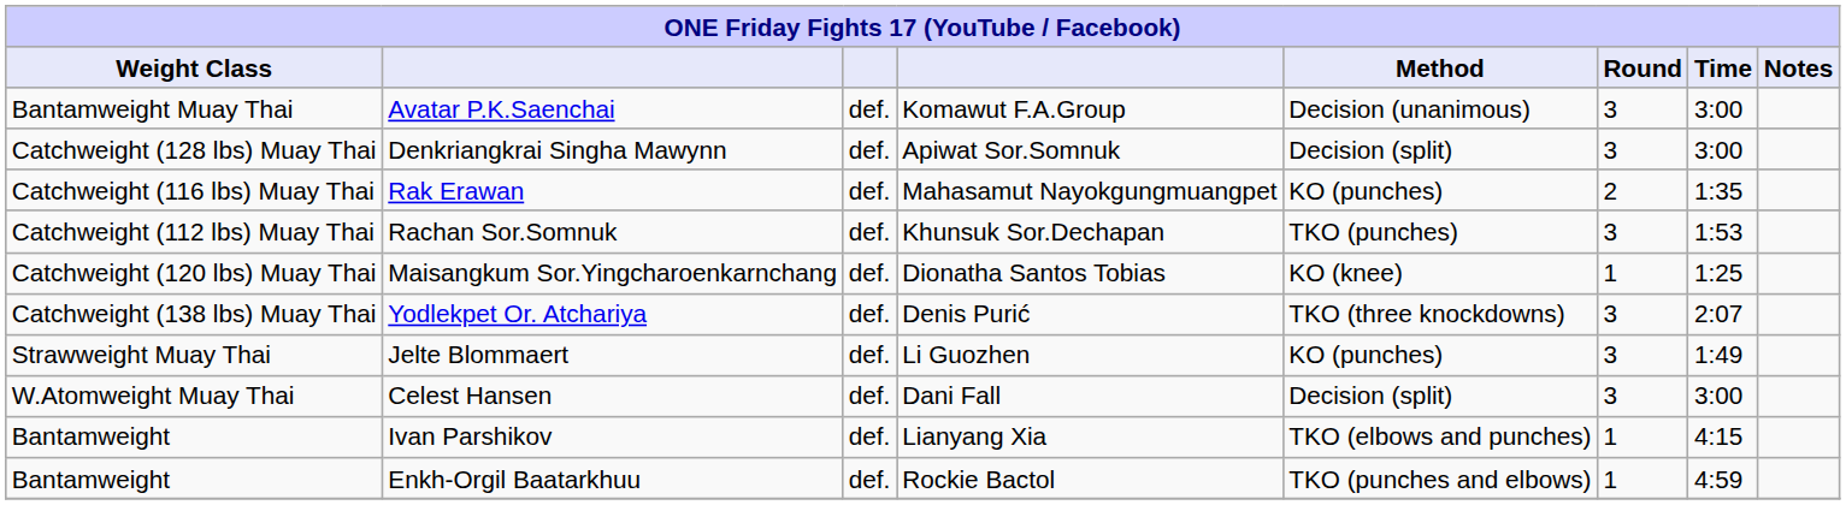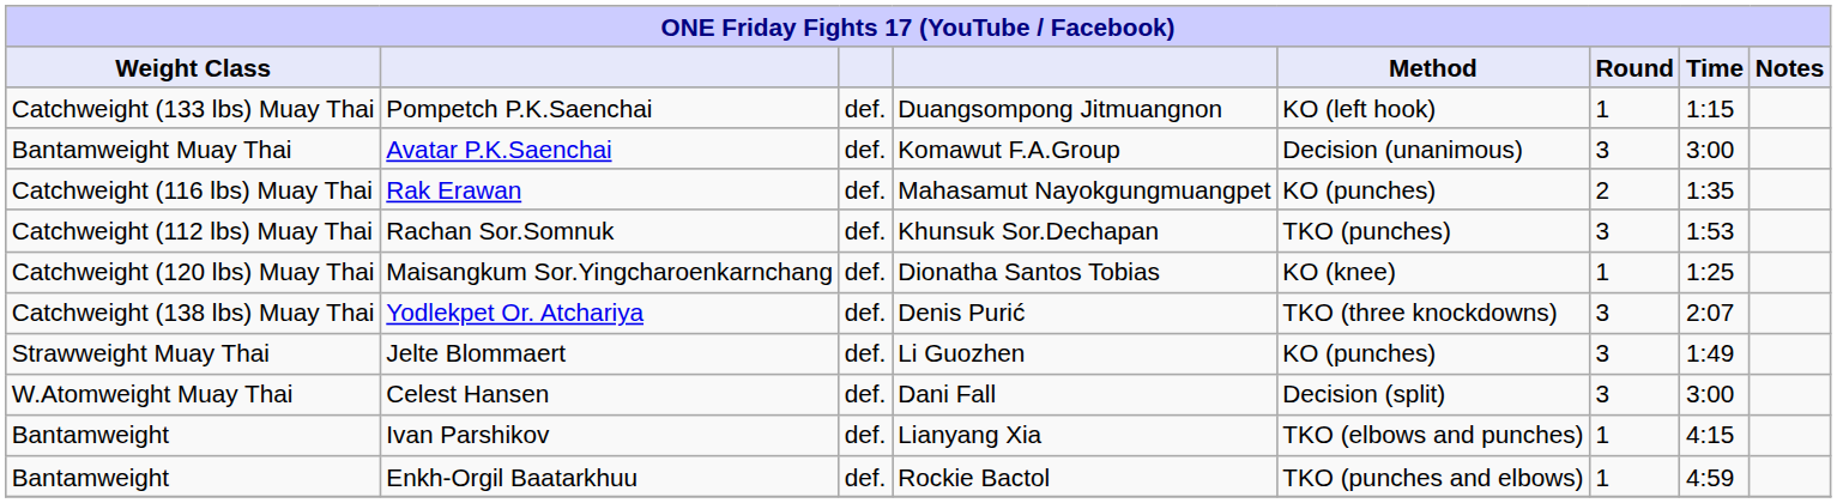 <table class="wikitable" style="font-size: 80%;">
 <tr>
 <th colspan="8" style="background-color: #ccf; color: #000080; text-align: center;"><strong>ONE Friday Fights 17 (YouTube / Facebook)</strong></th>
 </tr>
 <tr>
 <th colspan="1" style="background-color: #E6E8FA; color: #000000; text-align: center;">Weight Class</th>
 <th colspan="1" style="background-color: #E6E8FA; color: #000000; text-align: center;"></th>
 <th colspan="1" style="background-color: #E6E8FA; color: #000000; text-align: center;"></th>
 <th colspan="1" style="background-color: #E6E8FA; color: #000000; text-align: center;"></th>
 <th colspan="1" style="background-color: #E6E8FA; color: #000000; text-align: center;">Method</th>
 <th colspan="1" style="background-color: #E6E8FA; color: #000000; text-align: center;">Round</th>
 <th colspan="1" style="background-color: #E6E8FA; color: #000000; text-align: center;">Time</th>
 <th colspan="1" style="background-color: #E6E8FA; color: #000000; text-align: center;">Notes</th>
 </tr>
 <tr>
+<td>Catchweight (133 lbs) Muay Thai</td>
+<td> Pompetch P.K.Saenchai</td>
+<td>def.</td>
+<td> Duangsompong Jitmuangnon</td>
+<td>KO (left hook)</td>
+<td>1</td>
+<td>1:15</td>
+<td></td>
+</tr>
+<tr>
 <td>Bantamweight Muay Thai</td>
 <td> <a href='#'>Avatar P.K.Saenchai</a></td>
 <td>def.</td>
 <td> Komawut F.A.Group</td>
 <td>Decision (unanimous)</td>
-<td>3</td>
-<td>3:00</td>
-<td></td>
-</tr>
-<tr>
-<td>Catchweight (128 lbs) Muay Thai</td>
-<td> Denkriangkrai Singha Mawynn</td>
-<td>def.</td>
-<td> Apiwat Sor.Somnuk</td>
-<td>Decision (split)</td>
 <td>3</td>
 <td>3:00</td>
 <td></td>
 </tr>
 <tr>
 <td>Catchweight (116 lbs) Muay Thai</td>
 <td> <a href='#'>Rak Erawan</a></td>
 <td>def.</td>
 <td> Mahasamut Nayokgungmuangpet</td>
 <td>KO (punches)</td>
 <td>2</td>
 <td>1:35</td>
 <td></td>
 </tr>
 <tr>
 <td>Catchweight (112 lbs) Muay Thai</td>
 <td> Rachan Sor.Somnuk</td>
 <td>def.</td>
 <td> Khunsuk Sor.Dechapan</td>
 <td>TKO (punches)</td>
 <td>3</td>
 <td>1:53</td>
 <td></td>
 </tr>
 <tr>
 <td>Catchweight (120 lbs) Muay Thai</td>
 <td> Maisangkum Sor.Yingcharoenkarnchang</td>
 <td>def.</td>
 <td> Dionatha Santos Tobias</td>
 <td>KO (knee)</td>
 <td>1</td>
 <td>1:25</td>
 <td></td>
 </tr>
 <tr>
 <td>Catchweight (138 lbs) Muay Thai</td>
 <td> <a href='#'>Yodlekpet Or. Atchariya</a></td>
 <td>def.</td>
 <td> Denis Purić</td>
 <td>TKO (three knockdowns)</td>
 <td>3</td>
 <td>2:07</td>
 <td></td>
 </tr>
 <tr>
 <td>Strawweight Muay Thai</td>
 <td> Jelte Blommaert</td>
 <td>def.</td>
 <td> Li Guozhen</td>
 <td>KO (punches)</td>
 <td>3</td>
 <td>1:49</td>
 <td></td>
 </tr>
 <tr>
 <td>W.Atomweight Muay Thai</td>
 <td> Celest Hansen</td>
 <td>def.</td>
 <td> Dani Fall</td>
 <td>Decision (split)</td>
 <td>3</td>
 <td>3:00</td>
 <td></td>
 </tr>
 <tr>
 <td>Bantamweight</td>
 <td> Ivan Parshikov</td>
 <td>def.</td>
 <td> Lianyang Xia</td>
 <td>TKO (elbows and punches)</td>
 <td>1</td>
 <td>4:15</td>
 <td></td>
 </tr>
 <tr>
 <td>Bantamweight</td>
 <td> Enkh-Orgil Baatarkhuu</td>
 <td>def.</td>
 <td> Rockie Bactol</td>
 <td>TKO (punches and elbows)</td>
 <td>1</td>
 <td>4:59</td>
 <td></td>
 </tr>
 <tr>
 </tr>
 </table>
